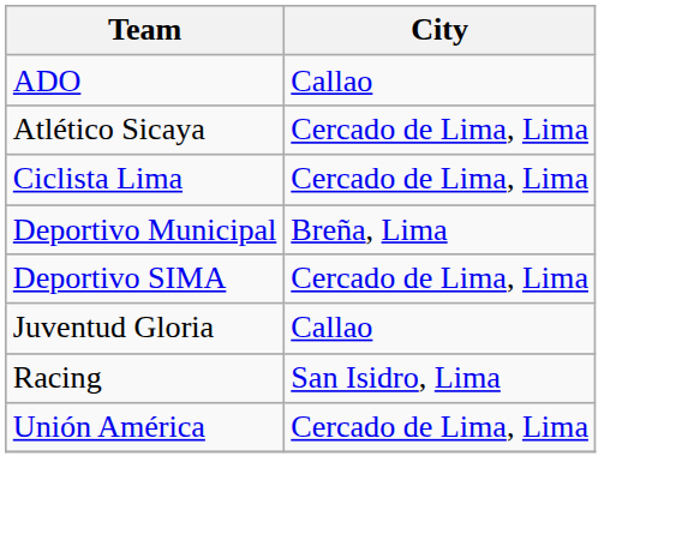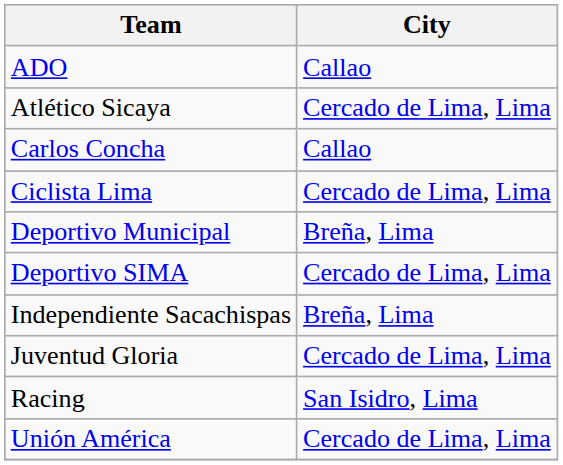 <table class="wikitable sortable">
 <tr>
 <th>Team</th>
 <th>City</th>
 </tr>
 <tr>
 <td><a href='#'>ADO</a></td>
 <td><a href='#'>Callao</a></td>
 </tr>
 <tr>
 <td>Atlético Sicaya</td>
 <td><a href='#'>Cercado de Lima</a>, <a href='#'>Lima</a></td>
 </tr>
 <tr>
+<td><a href='#'>Carlos Concha</a></td>
+<td><a href='#'>Callao</a></td>
+</tr>
+<tr>
 <td><a href='#'>Ciclista Lima</a></td>
 <td><a href='#'>Cercado de Lima</a>, <a href='#'>Lima</a></td>
 </tr>
 <tr>
 <td><a href='#'>Deportivo Municipal</a></td>
 <td><a href='#'>Breña</a>, <a href='#'>Lima</a></td>
 </tr>
 <tr>
 <td><a href='#'>Deportivo SIMA</a></td>
 <td><a href='#'>Cercado de Lima</a>, <a href='#'>Lima</a></td>
 </tr>
 <tr>
+<td>Independiente Sacachispas</td>
+<td><a href='#'>Breña</a>, <a href='#'>Lima</a></td>
+</tr>
+<tr>
 <td>Juventud Gloria</td>
-<td><a href='#'>Callao</a></td>
+<td><a href='#'>Cercado de Lima</a>, <a href='#'>Lima</a></td>
 </tr>
 <tr>
 <td>Racing</td>
 <td><a href='#'>San Isidro</a>, <a href='#'>Lima</a></td>
 </tr>
 <tr>
 <td><a href='#'>Unión América</a></td>
 <td><a href='#'>Cercado de Lima</a>, <a href='#'>Lima</a></td>
 </tr>
 <tr>
 </tr>
 </table>
